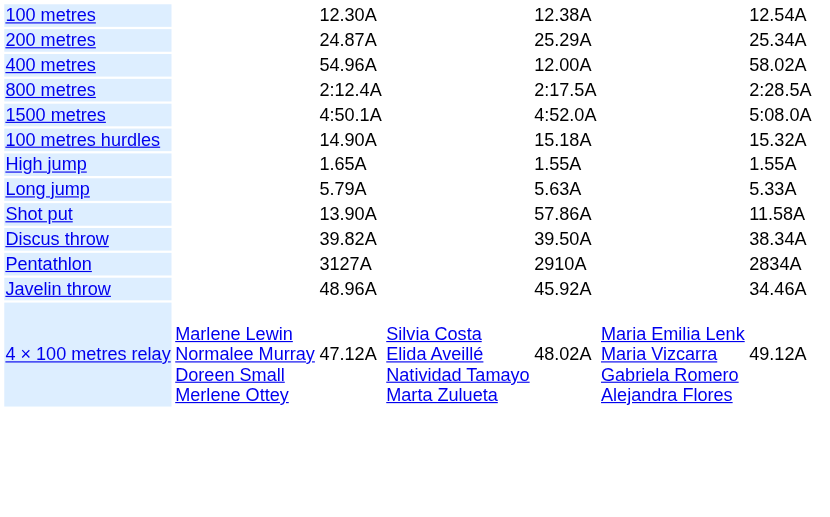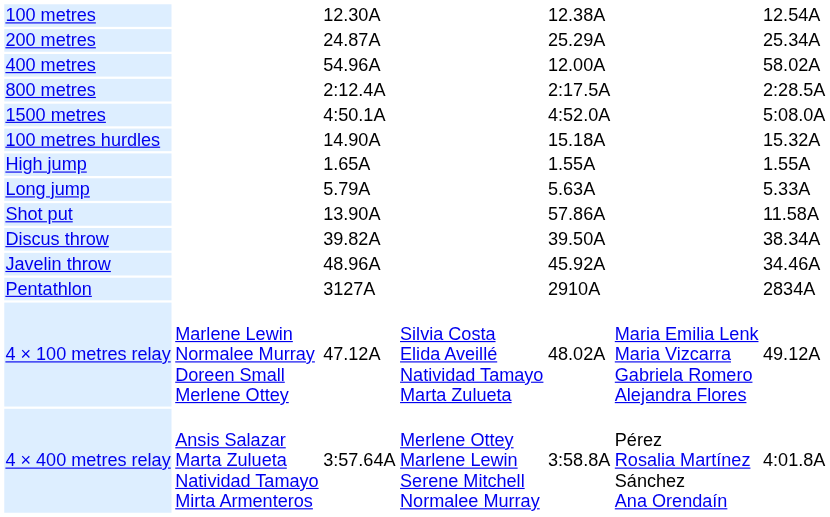 <table>
 <tr>
 <td bgcolor = DDEEFF><a href='#'>100 metres</a></td>
 <td></td>
 <td>12.30A</td>
 <td></td>
 <td>12.38A</td>
 <td></td>
 <td>12.54A</td>
 </tr>
 <tr>
 <td bgcolor = DDEEFF><a href='#'>200 metres</a></td>
 <td></td>
 <td>24.87A</td>
 <td></td>
 <td>25.29A</td>
 <td></td>
 <td>25.34A</td>
 </tr>
 <tr>
 <td bgcolor = DDEEFF><a href='#'>400 metres</a></td>
 <td></td>
 <td>54.96A</td>
 <td></td>
 <td>12.00A</td>
 <td></td>
 <td>58.02A</td>
 </tr>
 <tr>
 <td bgcolor = DDEEFF><a href='#'>800 metres</a></td>
 <td></td>
 <td>2:12.4A</td>
 <td></td>
 <td>2:17.5A</td>
 <td></td>
 <td>2:28.5A</td>
 </tr>
 <tr>
 <td bgcolor = DDEEFF><a href='#'>1500 metres</a></td>
 <td></td>
 <td>4:50.1A</td>
 <td></td>
 <td>4:52.0A</td>
 <td></td>
 <td>5:08.0A</td>
 </tr>
 <tr>
 <td bgcolor = DDEEFF><a href='#'>100 metres hurdles</a></td>
 <td></td>
 <td>14.90A</td>
 <td></td>
 <td>15.18A</td>
 <td></td>
 <td>15.32A</td>
 </tr>
 <tr>
 <td bgcolor = DDEEFF><a href='#'>High jump</a></td>
 <td></td>
 <td>1.65A</td>
 <td></td>
 <td>1.55A</td>
 <td></td>
 <td>1.55A</td>
 </tr>
 <tr>
 <td bgcolor = DDEEFF><a href='#'>Long jump</a></td>
 <td></td>
 <td>5.79A</td>
 <td></td>
 <td>5.63A</td>
 <td></td>
 <td>5.33A</td>
 </tr>
 <tr>
 <td bgcolor = DDEEFF><a href='#'>Shot put</a></td>
 <td></td>
 <td>13.90A</td>
 <td></td>
 <td>57.86A</td>
 <td></td>
 <td>11.58A</td>
 </tr>
 <tr>
 <td bgcolor = DDEEFF><a href='#'>Discus throw</a></td>
 <td></td>
 <td>39.82A</td>
 <td></td>
 <td>39.50A</td>
 <td></td>
 <td>38.34A</td>
 </tr>
 <tr>
+<td bgcolor = DDEEFF><a href='#'>Javelin throw</a></td>
+<td></td>
+<td>48.96A</td>
+<td></td>
+<td>45.92A</td>
+<td></td>
+<td>34.46A</td>
+</tr>
+<tr>
 <td bgcolor = DDEEFF><a href='#'>Pentathlon</a></td>
 <td></td>
 <td>3127A</td>
 <td></td>
 <td>2910A</td>
 <td></td>
 <td>2834A</td>
-</tr>
-<tr>
-<td bgcolor = DDEEFF><a href='#'>Javelin throw</a></td>
-<td></td>
-<td>48.96A</td>
-<td></td>
-<td>45.92A</td>
-<td></td>
-<td>34.46A</td>
 </tr>
 <tr>
 <td bgcolor = DDEEFF><a href='#'>4 × 100 metres relay</a></td>
 <td> <br> <a href='#'>Marlene Lewin</a> <br> <a href='#'>Normalee Murray</a> <br> <a href='#'>Doreen Small</a> <br> <a href='#'>Merlene Ottey</a></td>
 <td>47.12A</td>
 <td> <br> <a href='#'>Silvia Costa</a> <br> <a href='#'>Elida Aveillé</a> <br> <a href='#'>Natividad Tamayo</a> <br> <a href='#'>Marta Zulueta</a></td>
 <td>48.02A</td>
 <td> <br> <a href='#'>Maria Emilia Lenk</a> <br> <a href='#'>Maria Vizcarra</a> <br> <a href='#'>Gabriela Romero</a> <br> <a href='#'>Alejandra Flores</a></td>
 <td>49.12A</td>
 </tr>
+<tr>
+<td bgcolor = DDEEFF><a href='#'>4 × 400 metres relay</a></td>
+<td> <br> <a href='#'>Ansis Salazar</a> <br> <a href='#'>Marta Zulueta</a> <br> <a href='#'>Natividad Tamayo</a> <br> <a href='#'>Mirta Armenteros</a></td>
+<td>3:57.64A</td>
+<td> <br> <a href='#'>Merlene Ottey</a> <br> <a href='#'>Marlene Lewin</a> <br> <a href='#'>Serene Mitchell</a> <br> <a href='#'>Normalee Murray</a></td>
+<td>3:58.8A</td>
+<td> <br> Pérez <br> <a href='#'>Rosalia Martínez</a> <br> Sánchez <br> <a href='#'>Ana Orendaín</a></td>
+<td>4:01.8A</td>
+</tr>
 </table>
